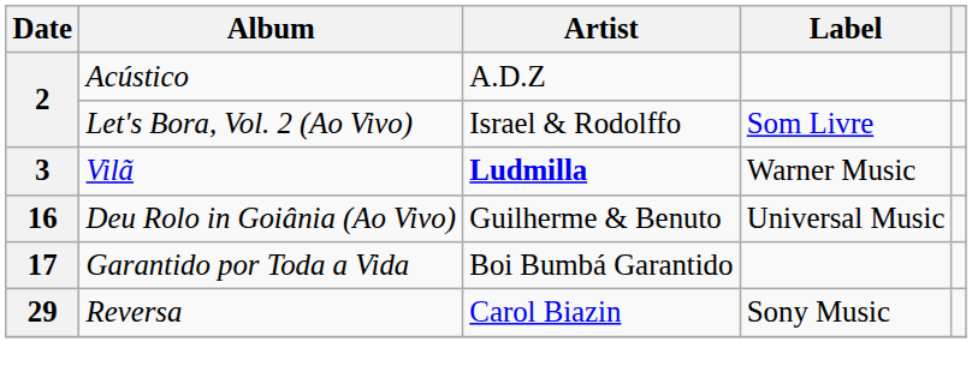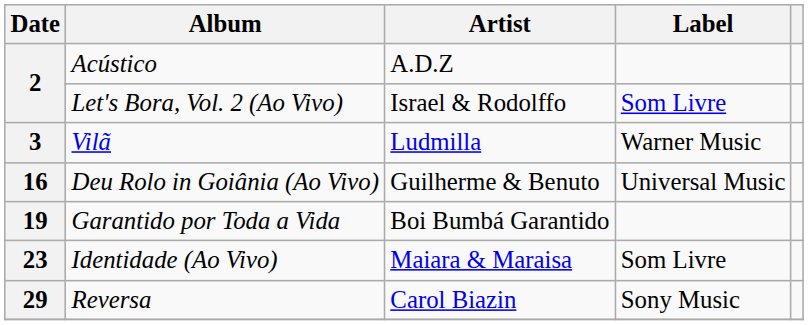 <table class="wikitable plainrowheaders">
 <tr>
 <th>Date</th>
 <th>Album</th>
 <th>Artist</th>
 <th>Label</th>
 <th></th>
 </tr>
 <tr>
 <th scope="row" rowspan="2" style="text-align:center;">2</th>
 <td><em>Acústico</em></td>
 <td>A.D.Z</td>
 <td></td>
 <td></td>
 </tr>
 <tr>
 <td><em>Let's Bora, Vol. 2 (Ao Vivo)</em></td>
 <td>Israel & Rodolffo</td>
 <td><a href='#'>Som Livre</a></td>
 <td></td>
 </tr>
 <tr>
 <th scope="row" style="text-align:center;">3</th>
 <td><em><a href='#'>Vilã</a></em></td>
-<td><strong><a href='#'>Ludmilla</a></strong></td>
+<td><a href='#'>Ludmilla</a></td>
 <td>Warner Music</td>
 <td></td>
 </tr>
 <tr>
 <th scope="row" style="text-align:center;">16</th>
 <td><em>Deu Rolo in Goiânia (Ao Vivo)</em></td>
 <td>Guilherme & Benuto</td>
 <td>Universal Music</td>
 <td></td>
 </tr>
 <tr>
-<th scope="row" style="text-align:center;">17</th>
+<th scope="row" style="text-align:center;">19</th>
 <td><em>Garantido por Toda a Vida</em></td>
 <td>Boi Bumbá Garantido</td>
 <td></td>
+<td></td>
+</tr>
+<tr>
+<th scope="row" style="text-align:center;">23</th>
+<td><em>Identidade (Ao Vivo)</em></td>
+<td><a href='#'>Maiara & Maraisa</a></td>
+<td>Som Livre</td>
 <td></td>
 </tr>
 <tr>
 <th scope="row" style="text-align:center;">29</th>
 <td><em>Reversa</em></td>
 <td><a href='#'>Carol Biazin</a></td>
 <td>Sony Music</td>
 <td></td>
 </tr>
 <tr>
 </tr>
 </table>
